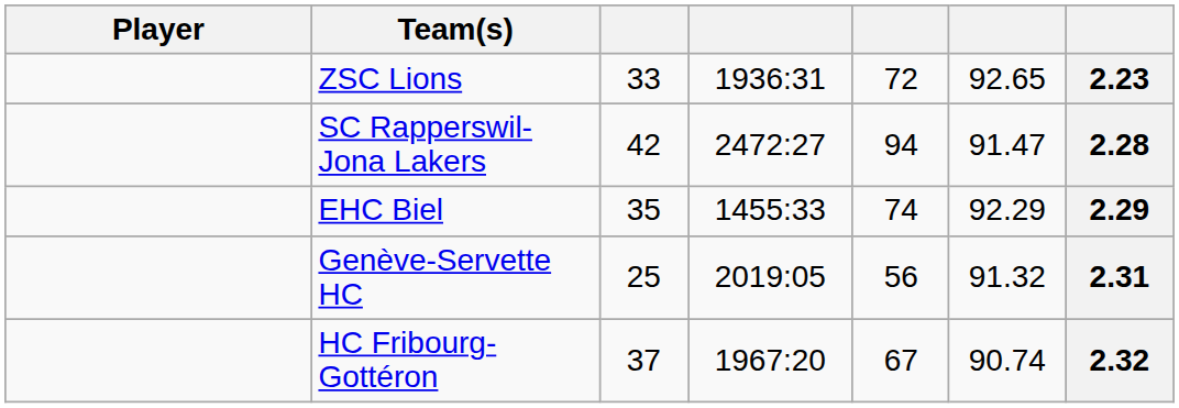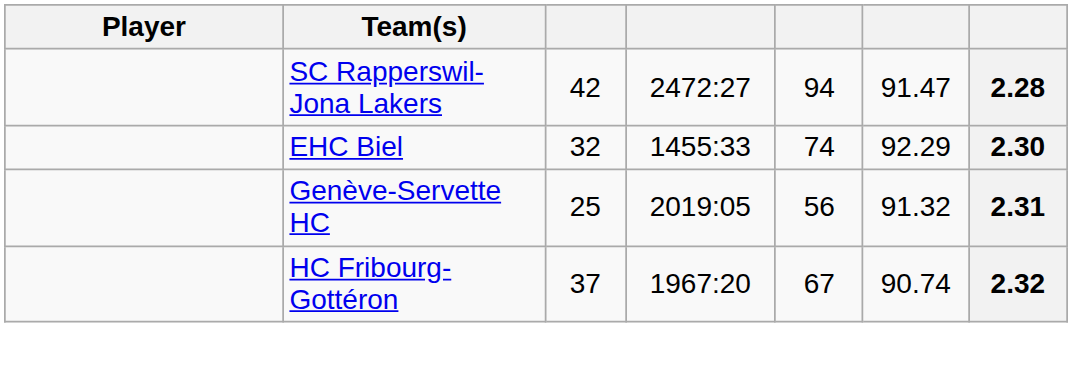 <table class="wikitable sortable" style="text-align: center">
 <tr>
 <th style="width: 15em;">Player</th>
 <th style="width: 12em;">Team(s)</th>
 <th style="width: 3.5em;"></th>
 <th style="width: 6em;"></th>
 <th style="width: 4em;"></th>
 <th style="width: 4em;"></th>
 <th style="width: 4em;"></th>
-</tr>
-<tr>
-<td style="text-align:left;"> </td>
-<td style="text-align:left;"><a href='#'>ZSC Lions</a></td>
-<td>33</td>
-<td>1936:31</td>
-<td>72</td>
-<td>92.65</td>
-<th>2.23</th>
 </tr>
 <tr>
 <td style="text-align:left;"> </td>
 <td style="text-align:left;"><a href='#'>SC Rapperswil-Jona Lakers</a></td>
 <td>42</td>
 <td>2472:27</td>
 <td>94</td>
 <td>91.47</td>
 <th>2.28</th>
 </tr>
 <tr>
 <td style="text-align:left;"> </td>
 <td style="text-align:left;"><a href='#'>EHC Biel</a></td>
-<td>35</td>
+<td>32</td>
 <td>1455:33</td>
 <td>74</td>
 <td>92.29</td>
-<th>2.29</th>
+<th>2.30</th>
 </tr>
 <tr>
 <td style="text-align:left;"> </td>
 <td style="text-align:left;"><a href='#'>Genève-Servette HC</a></td>
 <td>25</td>
 <td>2019:05</td>
 <td>56</td>
 <td>91.32</td>
 <th>2.31</th>
 </tr>
 <tr>
 <td style="text-align:left;"> </td>
 <td style="text-align:left;"><a href='#'>HC Fribourg-Gottéron</a></td>
 <td>37</td>
 <td>1967:20</td>
 <td>67</td>
 <td>90.74</td>
 <th>2.32</th>
 </tr>
 </table>
